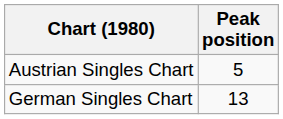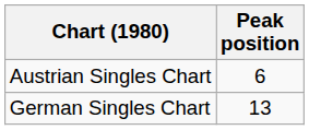 <table class="wikitable sortable">
 <tr>
 <th>Chart (1980)</th>
 <th style="text-align:center;">Peak<br>position</th>
 </tr>
 <tr>
 <td>Austrian Singles Chart</td>
-<td style="text-align:center;">5</td>
+<td style="text-align:center;">6</td>
 </tr>
 <tr>
 <td>German Singles Chart</td>
 <td style="text-align:center;">13</td>
 </tr>
 </table>
